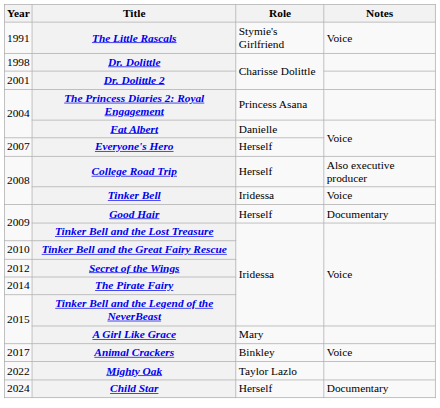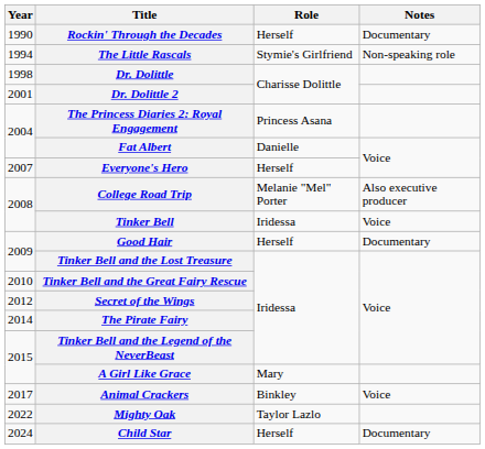 <table class="wikitable plainrowheaders sortable">
 <tr>
 <th scope="col">Year</th>
 <th scope="col">Title</th>
 <th scope="col">Role</th>
 <th scope="col" class="unsortable">Notes</th>
 </tr>
 <tr>
-<td>1991</td>
+<td>1990</td>
+<th scope="row"><em><a href='#'>Rockin' Through the Decades</a></em></th>
+<td>Herself</td>
+<td>Documentary</td>
+</tr>
+<tr>
+<td>1994</td>
 <th scope="row"><em><a href='#'>The Little Rascals</a></em></th>
 <td>Stymie's Girlfriend</td>
-<td>Voice</td>
+<td>Non-speaking role</td>
 </tr>
 <tr>
 <td>1998</td>
 <th scope="row"><em><a href='#'>Dr. Dolittle</a></em></th>
 <td rowspan="2">Charisse Dolittle</td>
 <td></td>
 </tr>
 <tr>
 <td>2001</td>
 <th scope="row"><em><a href='#'>Dr. Dolittle 2</a></em></th>
 <td></td>
 </tr>
 <tr>
 <td rowspan="2">2004</td>
 <th scope="row"><em><a href='#'>The Princess Diaries 2: Royal Engagement</a></em></th>
 <td>Princess Asana</td>
 <td></td>
 </tr>
 <tr>
 <th scope="row"><em><a href='#'>Fat Albert</a></em></th>
 <td>Danielle</td>
 <td rowspan="2">Voice</td>
 </tr>
 <tr>
 <td>2007</td>
 <th scope="row"><em><a href='#'>Everyone's Hero</a></em></th>
 <td>Herself</td>
 </tr>
 <tr>
 <td rowspan="2">2008</td>
 <th scope="row"><em><a href='#'>College Road Trip</a></em></th>
-<td>Herself</td>
+<td>Melanie "Mel" Porter</td>
 <td>Also executive producer</td>
 </tr>
 <tr>
 <th scope="row"><em><a href='#'>Tinker Bell</a></em></th>
 <td>Iridessa</td>
 <td>Voice</td>
 </tr>
 <tr>
 <td rowspan="2">2009</td>
 <th scope="row"><em><a href='#'>Good Hair</a></em></th>
 <td>Herself</td>
 <td>Documentary</td>
 </tr>
 <tr>
 <th scope="row"><em><a href='#'>Tinker Bell and the Lost Treasure</a></em></th>
 <td rowspan="5">Iridessa</td>
 <td rowspan="5">Voice</td>
 </tr>
 <tr>
 <td>2010</td>
 <th scope="row"><em><a href='#'>Tinker Bell and the Great Fairy Rescue</a></em></th>
 </tr>
 <tr>
 <td>2012</td>
 <th scope="row"><em><a href='#'>Secret of the Wings</a></em></th>
 </tr>
 <tr>
 <td>2014</td>
 <th scope="row"><em><a href='#'>The Pirate Fairy</a></em></th>
 </tr>
 <tr>
 <td rowspan="2">2015</td>
 <th scope="row"><em><a href='#'>Tinker Bell and the Legend of the NeverBeast</a></em></th>
 </tr>
 <tr>
 <th scope="row"><em><a href='#'>A Girl Like Grace</a></em></th>
 <td>Mary</td>
 <td></td>
 </tr>
 <tr>
 <td>2017</td>
 <th scope="row"><em><a href='#'>Animal Crackers</a></em></th>
 <td>Binkley</td>
 <td>Voice</td>
 </tr>
 <tr>
 <td rowspan=1>2022</td>
 <th scope="row"><em><a href='#'>Mighty Oak</a></em></th>
 <td>Taylor Lazlo</td>
 <td></td>
 </tr>
 <tr>
 <td rowspan=1>2024</td>
 <th scope="row"><em><a href='#'>Child Star</a></em></th>
 <td>Herself</td>
 <td>Documentary</td>
 </tr>
 </table>
